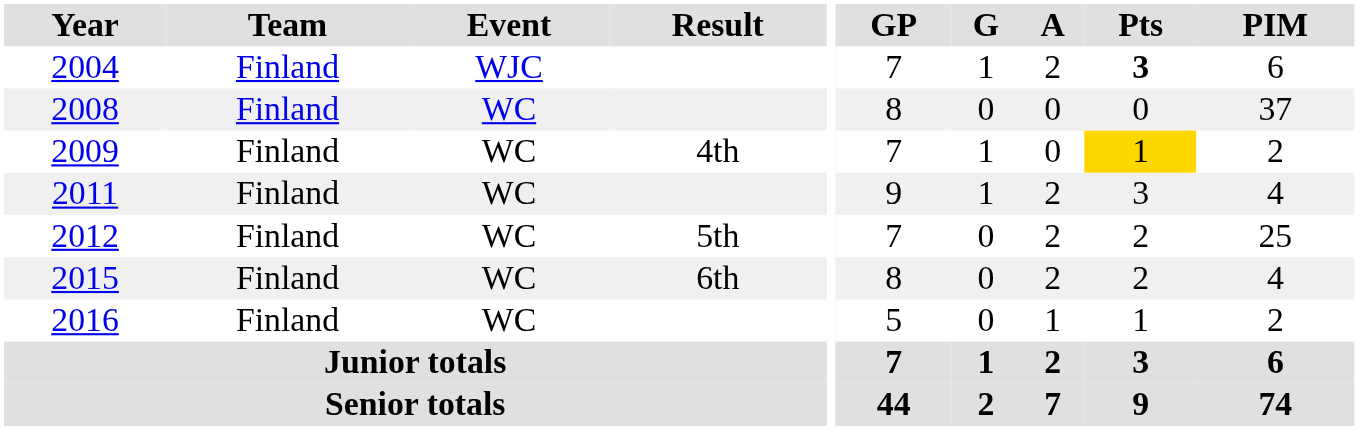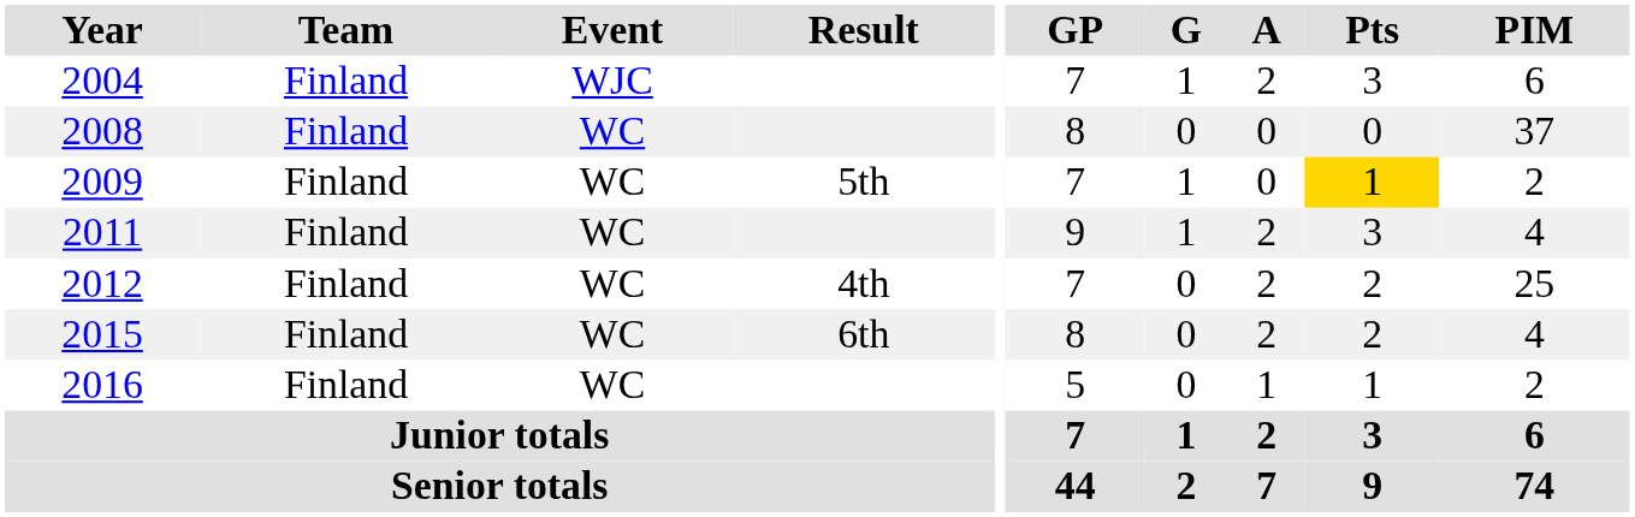 <table border="0" cellpadding="1" cellspacing="0" ID="Table3" style="text-align:center; width:40em">
 <tr ALIGN="center" bgcolor="#e0e0e0">
 <th>Year</th>
 <th>Team</th>
 <th>Event</th>
 <th>Result</th>
 <th rowspan="99" bgcolor="#ffffff"></th>
 <th>GP</th>
 <th>G</th>
 <th>A</th>
 <th>Pts</th>
 <th>PIM</th>
 </tr>
 <tr ALIGN="center">
 <td><a href='#'>2004</a></td>
 <td><a href='#'>Finland</a></td>
 <td><a href='#'>WJC</a></td>
 <td></td>
 <td>7</td>
 <td>1</td>
 <td>2</td>
-<td><strong>3</strong></td>
+<td>3</td>
 <td>6</td>
 </tr>
 <tr ALIGN="center" bgcolor="#f0f0f0">
 <td><a href='#'>2008</a></td>
 <td><a href='#'>Finland</a></td>
 <td><a href='#'>WC</a></td>
 <td></td>
 <td>8</td>
 <td>0</td>
 <td>0</td>
 <td>0</td>
 <td>37</td>
 </tr>
 <tr ALIGN="center">
 <td><a href='#'>2009</a></td>
 <td>Finland</td>
 <td>WC</td>
-<td>4th</td>
+<td>5th</td>
 <td>7</td>
 <td>1</td>
 <td>0</td>
 <td style="background: gold;">1</td>
 <td>2</td>
 </tr>
 <tr ALIGN="center" bgcolor="#f0f0f0">
 <td><a href='#'>2011</a></td>
 <td>Finland</td>
 <td>WC</td>
 <td></td>
 <td>9</td>
 <td>1</td>
 <td>2</td>
 <td>3</td>
 <td>4</td>
 </tr>
 <tr ALIGN="center">
 <td><a href='#'>2012</a></td>
 <td>Finland</td>
 <td>WC</td>
-<td>5th</td>
+<td>4th</td>
 <td>7</td>
 <td>0</td>
 <td>2</td>
 <td>2</td>
 <td>25</td>
 </tr>
 <tr ALIGN="center" bgcolor="#f0f0f0">
 <td><a href='#'>2015</a></td>
 <td>Finland</td>
 <td>WC</td>
 <td>6th</td>
 <td>8</td>
 <td>0</td>
 <td>2</td>
 <td>2</td>
 <td>4</td>
 </tr>
 <tr ALIGN="center">
 <td><a href='#'>2016</a></td>
 <td>Finland</td>
 <td>WC</td>
 <td></td>
 <td>5</td>
 <td>0</td>
 <td>1</td>
 <td>1</td>
 <td>2</td>
 </tr>
 <tr bgcolor="#e0e0e0">
 <th colspan="4">Junior totals</th>
 <th>7</th>
 <th>1</th>
 <th>2</th>
 <th>3</th>
 <th>6</th>
 </tr>
 <tr bgcolor="#e0e0e0">
 <th colspan="4">Senior totals</th>
 <th>44</th>
 <th>2</th>
 <th>7</th>
 <th>9</th>
 <th>74</th>
 </tr>
 </table>
